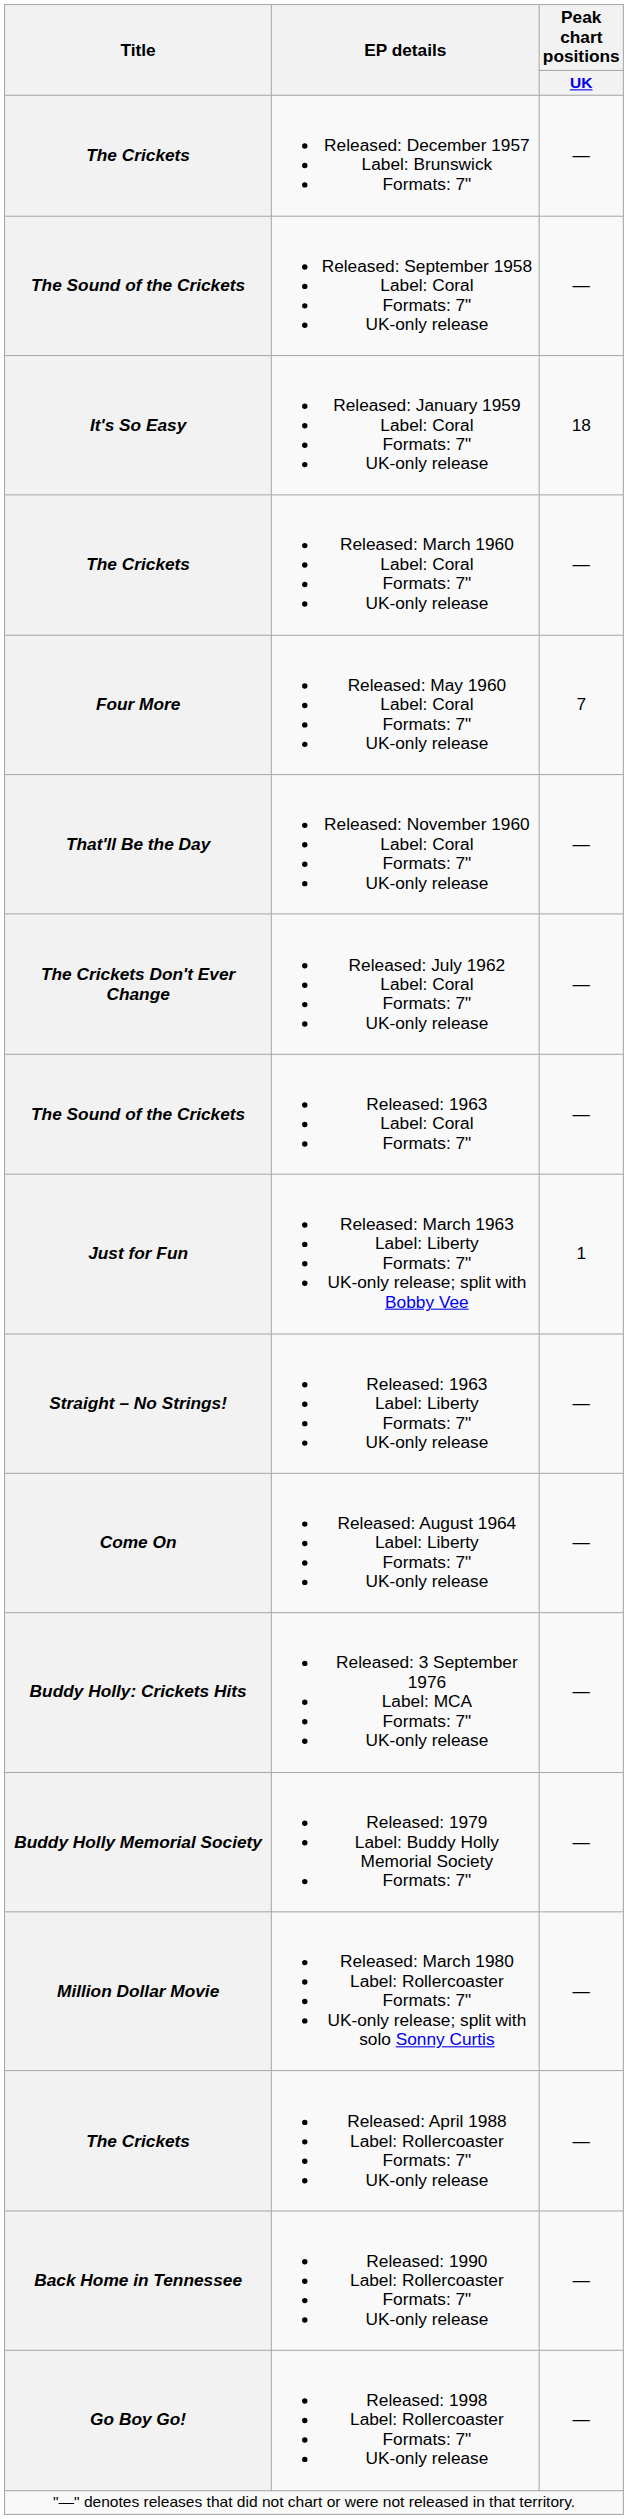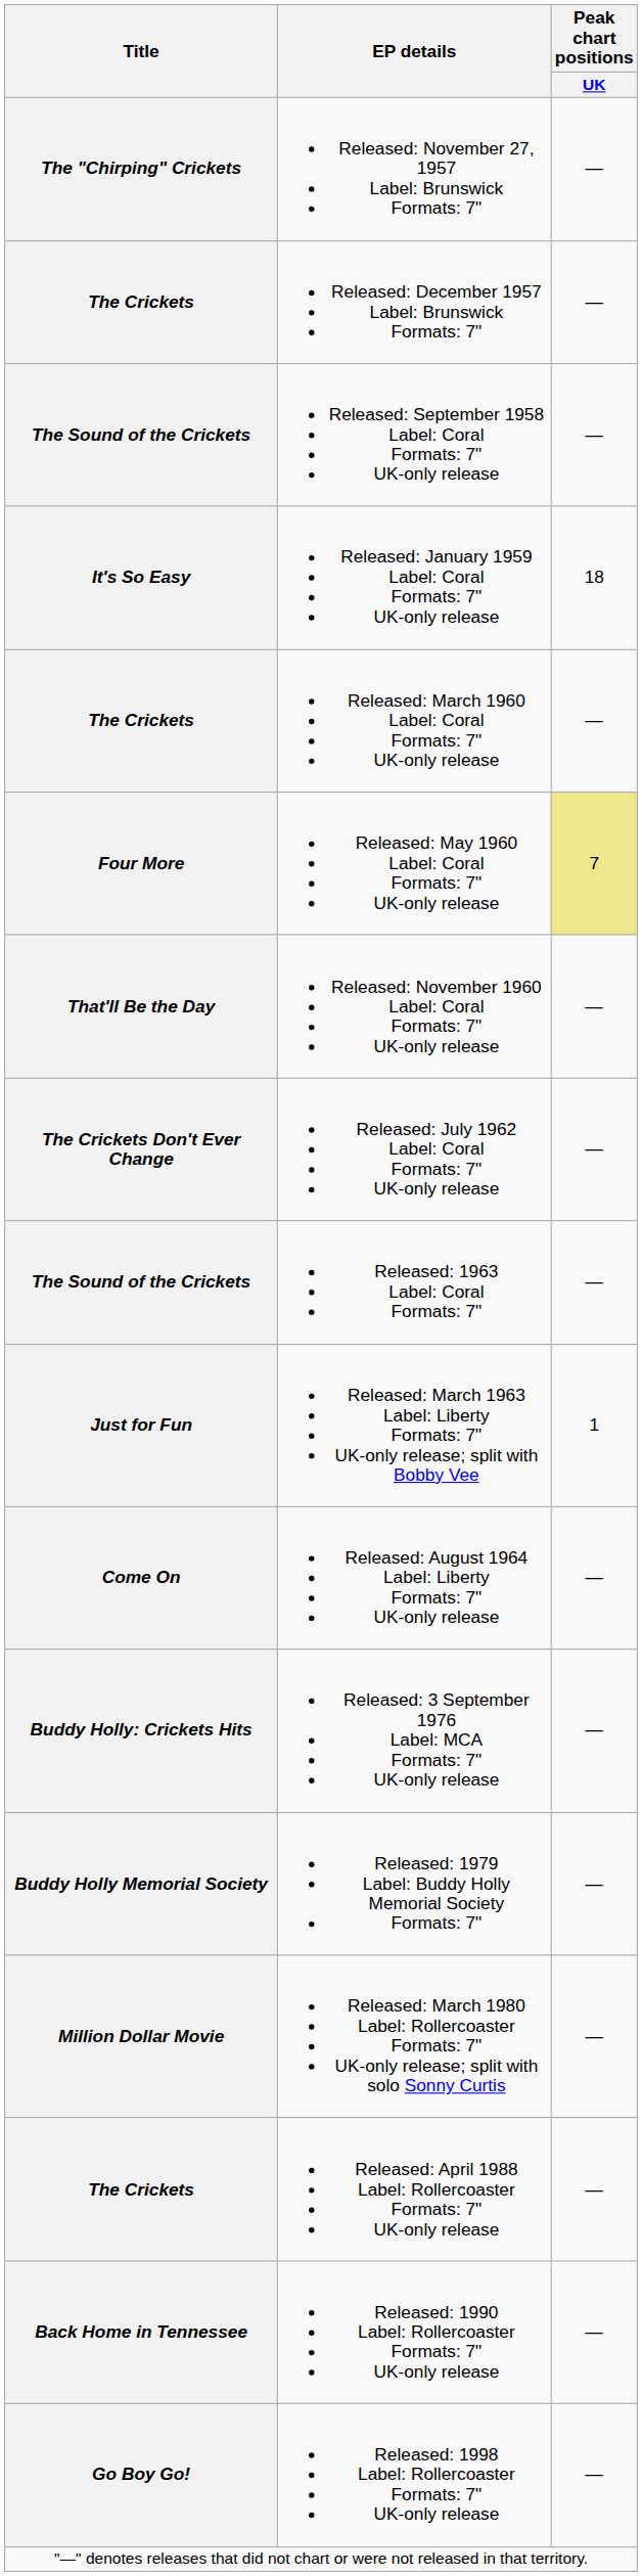 <table class="wikitable plainrowheaders" style="text-align:center;">
 <tr>
 <th rowspan="2" scope="col" style="width:15em;">Title</th>
 <th rowspan="2" scope="col" style="width:15em;">EP details</th>
 <th>Peak chart positions</th>
 </tr>
 <tr>
 <th scope="col" style="width:2em;font-size:90%;"><a href='#'>UK</a><br></th>
+</tr>
+<tr>
+<th scope="row"><em>The "Chirping" Crickets</em></th>
+<td><br><ul><li>Released: November 27, 1957</li><li>Label: Brunswick</li><li>Formats: 7"</li></ul></td>
+<td>—</td>
 </tr>
 <tr>
 <th scope="row"><em>The Crickets</em></th>
 <td><br><ul><li>Released: December 1957</li><li>Label: Brunswick</li><li>Formats: 7"</li></ul></td>
 <td>—</td>
 </tr>
 <tr>
 <th scope="row"><em>The Sound of the Crickets</em></th>
 <td><br><ul><li>Released: September 1958</li><li>Label: Coral</li><li>Formats: 7"</li><li>UK-only release</li></ul></td>
 <td>—</td>
 </tr>
 <tr>
 <th scope="row"><em>It's So Easy</em></th>
 <td><br><ul><li>Released: January 1959</li><li>Label: Coral</li><li>Formats: 7"</li><li>UK-only release</li></ul></td>
 <td>18</td>
 </tr>
 <tr>
 <th scope="row"><em>The Crickets</em></th>
 <td><br><ul><li>Released: March 1960</li><li>Label: Coral</li><li>Formats: 7"</li><li>UK-only release</li></ul></td>
 <td>—</td>
 </tr>
 <tr>
 <th scope="row"><em>Four More</em></th>
 <td><br><ul><li>Released: May 1960</li><li>Label: Coral</li><li>Formats: 7"</li><li>UK-only release</li></ul></td>
-<td>7</td>
+<td style="background: khaki;">7</td>
 </tr>
 <tr>
 <th scope="row"><em>That'll Be the Day</em></th>
 <td><br><ul><li>Released: November 1960</li><li>Label: Coral</li><li>Formats: 7"</li><li>UK-only release</li></ul></td>
 <td>—</td>
 </tr>
 <tr>
 <th scope="row"><em>The Crickets Don't Ever Change</em></th>
 <td><br><ul><li>Released: July 1962</li><li>Label: Coral</li><li>Formats: 7"</li><li>UK-only release</li></ul></td>
 <td>—</td>
 </tr>
 <tr>
 <th scope="row"><em>The Sound of the Crickets</em></th>
 <td><br><ul><li>Released: 1963</li><li>Label: Coral</li><li>Formats: 7"</li></ul></td>
 <td>—</td>
 </tr>
 <tr>
 <th scope="row"><em>Just for Fun</em></th>
 <td><br><ul><li>Released: March 1963</li><li>Label: Liberty</li><li>Formats: 7"</li><li>UK-only release; split with <a href='#'>Bobby Vee</a></li></ul></td>
 <td>1</td>
-</tr>
-<tr>
-<th scope="row"><em>Straight – No Strings!</em></th>
-<td><br><ul><li>Released: 1963</li><li>Label: Liberty</li><li>Formats: 7"</li><li>UK-only release</li></ul></td>
-<td>—</td>
 </tr>
 <tr>
 <th scope="row"><em>Come On</em></th>
 <td><br><ul><li>Released: August 1964</li><li>Label: Liberty</li><li>Formats: 7"</li><li>UK-only release</li></ul></td>
 <td>—</td>
 </tr>
 <tr>
 <th scope="row"><em>Buddy Holly: Crickets Hits</em></th>
 <td><br><ul><li>Released: 3 September 1976</li><li>Label: MCA</li><li>Formats: 7"</li><li>UK-only release</li></ul></td>
 <td>—</td>
 </tr>
 <tr>
 <th scope="row"><em>Buddy Holly Memorial Society</em></th>
 <td><br><ul><li>Released: 1979</li><li>Label: Buddy Holly Memorial Society</li><li>Formats: 7"</li></ul></td>
 <td>—</td>
 </tr>
 <tr>
 <th scope="row"><em>Million Dollar Movie</em></th>
 <td><br><ul><li>Released: March 1980</li><li>Label: Rollercoaster</li><li>Formats: 7"</li><li>UK-only release; split with solo <a href='#'>Sonny Curtis</a></li></ul></td>
 <td>—</td>
 </tr>
 <tr>
 <th scope="row"><em>The Crickets</em></th>
 <td><br><ul><li>Released: April 1988</li><li>Label: Rollercoaster</li><li>Formats: 7"</li><li>UK-only release</li></ul></td>
 <td>—</td>
 </tr>
 <tr>
 <th scope="row"><em>Back Home in Tennessee</em></th>
 <td><br><ul><li>Released: 1990</li><li>Label: Rollercoaster</li><li>Formats: 7"</li><li>UK-only release</li></ul></td>
 <td>—</td>
 </tr>
 <tr>
 <th scope="row"><em>Go Boy Go!</em></th>
 <td><br><ul><li>Released: 1998</li><li>Label: Rollercoaster</li><li>Formats: 7"</li><li>UK-only release</li></ul></td>
 <td>—</td>
 </tr>
 <tr>
 <td colspan="3" style="font-size:90%">"—" denotes releases that did not chart or were not released in that territory.</td>
 </tr>
 </table>
